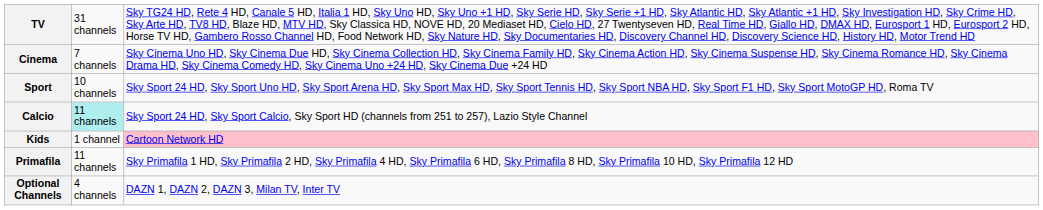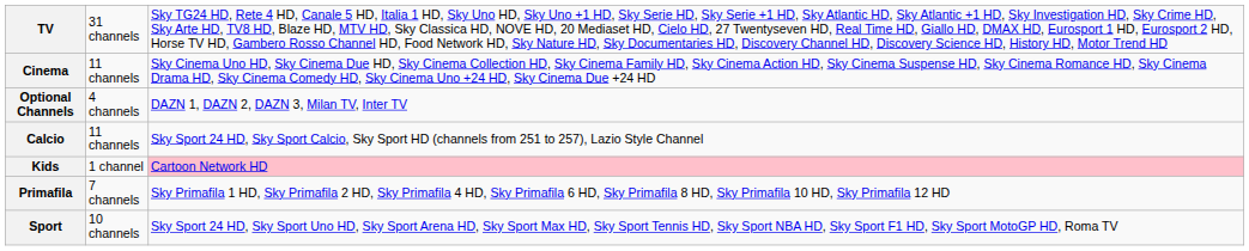 <table class="wikitable">
 <tr>
 <th><strong>TV</strong></th>
 <td>31 channels</td>
 <td><a href='#'>Sky TG24 HD</a>, <a href='#'>Rete 4</a> HD, <a href='#'>Canale 5</a> HD, <a href='#'>Italia 1</a> HD, <a href='#'>Sky Uno</a> HD, <a href='#'>Sky Uno +1 HD</a>, <a href='#'>Sky Serie HD</a>, <a href='#'>Sky Serie +1 HD</a>, <a href='#'>Sky Atlantic HD</a>, <a href='#'>Sky Atlantic +1 HD</a>, <a href='#'>Sky Investigation HD</a>, <a href='#'>Sky Crime HD</a>, <a href='#'>Sky Arte HD</a>, <a href='#'>TV8 HD</a>, Blaze HD, <a href='#'>MTV HD</a>, Sky Classica HD, NOVE HD, 20 Mediaset HD, <a href='#'>Cielo HD</a>, 27 Twentyseven HD, <a href='#'>Real Time HD</a>, <a href='#'>Giallo HD</a>, <a href='#'>DMAX HD</a>, <a href='#'>Eurosport 1</a> HD, <a href='#'>Eurosport 2</a> HD, Horse TV HD, <a href='#'>Gambero Rosso Channel</a> HD, Food Network HD, <a href='#'>Sky Nature HD</a>, <a href='#'>Sky Documentaries HD</a>, <a href='#'>Discovery Channel HD</a>, <a href='#'>Discovery Science HD</a>, <a href='#'>History HD</a>, <a href='#'>Motor Trend HD</a></td>
 </tr>
 <tr>
 <th><strong>Cinema</strong></th>
-<td>7 channels</td>
+<td>11 channels</td>
 <td><a href='#'>Sky Cinema Uno HD</a>, <a href='#'>Sky Cinema Due</a> HD, <a href='#'>Sky Cinema Collection HD</a>, <a href='#'>Sky Cinema Family HD</a>, <a href='#'>Sky Cinema Action HD</a>, <a href='#'>Sky Cinema Suspense HD</a>, <a href='#'>Sky Cinema Romance HD</a>, <a href='#'>Sky Cinema Drama HD</a>, <a href='#'>Sky Cinema Comedy HD</a>, <a href='#'>Sky Cinema Uno +24 HD</a>, <a href='#'>Sky Cinema Due</a> +24 HD</td>
 </tr>
 <tr>
-<th><strong>Sport</strong></th>
-<td>10 channels</td>
-<td><a href='#'>Sky Sport 24 HD</a>, <a href='#'>Sky Sport Uno HD</a>, <a href='#'>Sky Sport Arena HD</a>, <a href='#'>Sky Sport Max HD</a>, <a href='#'>Sky Sport Tennis HD</a>, <a href='#'>Sky Sport NBA HD</a>, <a href='#'>Sky Sport F1 HD</a>, <a href='#'>Sky Sport MotoGP HD</a>, Roma TV</td>
+<th><strong>Optional Channels</strong></th>
+<td>4 channels</td>
+<td><a href='#'>DAZN</a> 1, <a href='#'>DAZN</a> 2, <a href='#'>DAZN</a> 3, <a href='#'>Milan TV</a>, <a href='#'>Inter TV</a></td>
 </tr>
 <tr>
 <th><strong>Calcio</strong></th>
-<td style="background: paleturquoise;">11 channels</td>
+<td>11 channels</td>
 <td><a href='#'>Sky Sport 24 HD</a>, <a href='#'>Sky Sport Calcio</a>, Sky Sport HD (channels from 251 to 257), Lazio Style Channel</td>
 </tr>
 <tr>
 <th>Kids</th>
 <td>1 channel</td>
 <td style="background: pink;"><a href='#'>Cartoon Network HD</a></td>
 </tr>
 <tr>
 <th><strong>Primafila</strong></th>
-<td>11 channels</td>
+<td>7 channels</td>
 <td><a href='#'>Sky Primafila</a> 1 HD, <a href='#'>Sky Primafila</a> 2 HD, <a href='#'>Sky Primafila</a> 4 HD, <a href='#'>Sky Primafila</a> 6 HD, <a href='#'>Sky Primafila</a> 8 HD, <a href='#'>Sky Primafila</a> 10 HD, <a href='#'>Sky Primafila</a> 12 HD</td>
 </tr>
 <tr>
-<th><strong>Optional Channels</strong></th>
-<td>4 channels</td>
-<td><a href='#'>DAZN</a> 1, <a href='#'>DAZN</a> 2, <a href='#'>DAZN</a> 3, <a href='#'>Milan TV</a>, <a href='#'>Inter TV</a></td>
+<th><strong>Sport</strong></th>
+<td>10 channels</td>
+<td><a href='#'>Sky Sport 24 HD</a>, <a href='#'>Sky Sport Uno HD</a>, <a href='#'>Sky Sport Arena HD</a>, <a href='#'>Sky Sport Max HD</a>, <a href='#'>Sky Sport Tennis HD</a>, <a href='#'>Sky Sport NBA HD</a>, <a href='#'>Sky Sport F1 HD</a>, <a href='#'>Sky Sport MotoGP HD</a>, Roma TV</td>
 </tr>
 </table>
